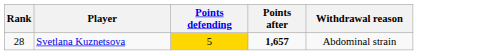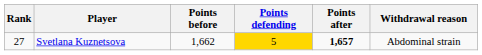 <table class="wikitable sortable" style="text-align:center;">
 <tr>
 <th style="width:30px;">Rank</th>
 <th style="width:200px;">Player</th>
+<th style="width:90px;">Points <br>before</th>
 <th style="width:110px;"><a href='#'>Points <br>defending</a></th>
 <th style="width:80px;">Points <br>after</th>
 <th style="width:155px;">Withdrawal reason</th>
 </tr>
 <tr>
-<td>28</td>
+<td>27</td>
 <td style="text-align:left;"> <a href='#'>Svetlana Kuznetsova</a></td>
+<td>1,662</td>
 <td style="background: gold;">5</td>
 <td><strong>1,657</strong></td>
 <td>Abdominal strain</td>
 </tr>
 </table>
